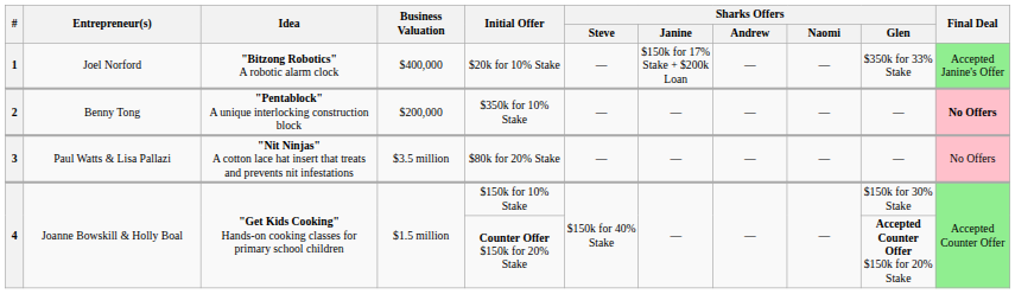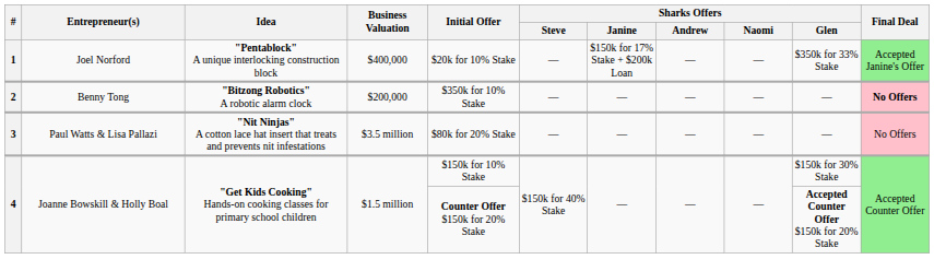 <table class="wikitable plainrowheaders" style="font-size:90%; text-align:center; width: 100%; margin-left: auto; margin-right: auto;">
 <tr>
 <th scope="col" bgcolor="lightgrey" rowspan="2" width="15" align="center">#</th>
 <th scope="col" bgcolor="lightgrey" rowspan="2" width="200" align="center">Entrepreneur(s)</th>
 <th scope="col" bgcolor="lightgrey" rowspan="2" width="200" align="center">Idea</th>
 <th scope="col" bgcolor="lightgrey" rowspan="2" width="95" align="center">Business Valuation</th>
 <th scope="col" bgcolor="lightgrey" rowspan="2" width="110" align="center">Initial Offer</th>
 <th scope="col" bgcolor="lightgrey" colspan="5">Sharks Offers</th>
 <th scope="col" bgcolor="lightgrey" rowspan="2" width="80" align="center">Final Deal</th>
 </tr>
 <tr>
 <th width="80" align="center"><strong>Steve</strong></th>
 <th width="80" align="center"><strong>Janine</strong></th>
 <th width="80" align="center"><strong>Andrew</strong></th>
 <th width="80" align="center"><strong>Naomi</strong></th>
 <th width="80" align="center"><strong>Glen</strong></th>
 </tr>
 <tr>
 <th>1</th>
 <td>Joel Norford</td>
-<td><strong>"Bitzong Robotics"</strong><br> A robotic alarm clock</td>
+<td><strong>"Pentablock"</strong><br> A unique interlocking construction block</td>
 <td>$400,000</td>
 <td>$20k for 10% Stake</td>
 <td>—</td>
 <td>$150k for 17% Stake + $200k Loan</td>
 <td>—</td>
 <td>—</td>
 <td>$350k for 33% Stake</td>
 <td bgcolor="lightgreen">Accepted Janine's Offer</td>
 </tr>
 <tr>
 </tr>
 <tr style="border-top:3px solid #aaa;">
 <th>2</th>
 <td>Benny Tong</td>
-<td><strong>"Pentablock"</strong><br> A unique interlocking construction block</td>
+<td><strong>"Bitzong Robotics"</strong><br> A robotic alarm clock</td>
 <td>$200,000</td>
 <td>$350k for 10% Stake</td>
 <td>—</td>
 <td>—</td>
 <td>—</td>
 <td>—</td>
 <td>—</td>
 <td bgcolor="pink"><strong>No Offers</strong></td>
 </tr>
 <tr>
 </tr>
 <tr style="border-top:3px solid #aaa;">
 <th>3</th>
 <td>Paul Watts & Lisa Pallazi</td>
 <td><strong>"Nit Ninjas"</strong><br> A cotton lace hat insert that treats and prevents nit infestations</td>
 <td>$3.5 million</td>
 <td>$80k for 20% Stake</td>
 <td>—</td>
 <td>—</td>
 <td>—</td>
 <td>—</td>
 <td>—</td>
 <td bgcolor="pink">No Offers</td>
 </tr>
 <tr>
 </tr>
 <tr style="border-top:3px solid #aaa;">
 <th rowspan="2">4</th>
 <td rowspan="2">Joanne Bowskill & Holly Boal</td>
 <td rowspan="2"><strong>"Get Kids Cooking"</strong><br> Hands-on cooking classes for primary school children</td>
 <td rowspan="2">$1.5 million</td>
 <td>$150k for 10% Stake</td>
 <td rowspan="2">$150k for 40% Stake</td>
 <td rowspan="2">—</td>
 <td rowspan="2">—</td>
 <td rowspan="2">—</td>
 <td>$150k for 30% Stake</td>
 <td rowspan="2" bgcolor="lightgreen">Accepted Counter Offer</td>
 </tr>
 <tr>
 <td><strong>Counter Offer</strong><br> $150k for 20% Stake</td>
 <td><strong>Accepted Counter Offer</strong><br> $150k for 20% Stake</td>
 </tr>
 </table>
